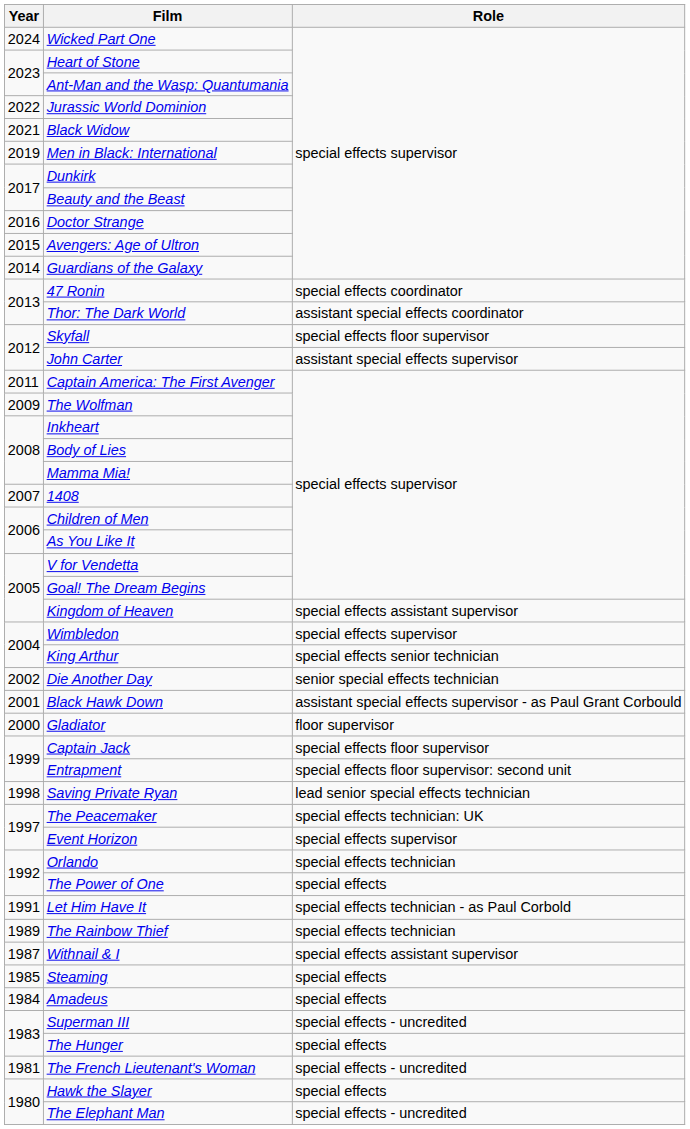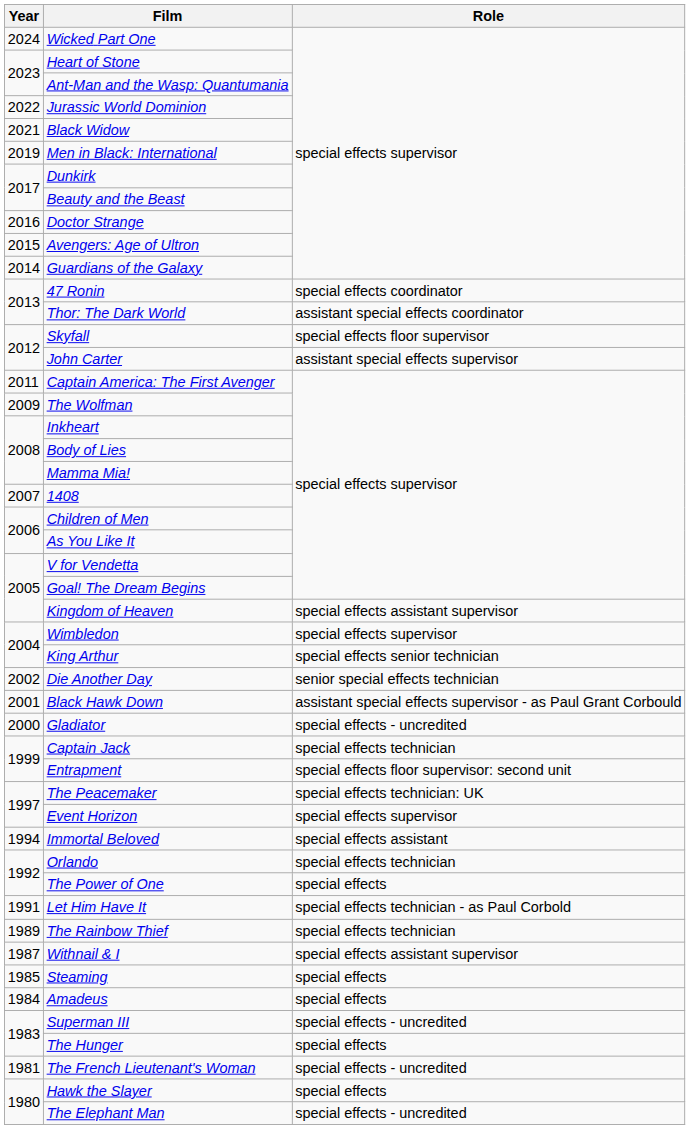 <table class="wikitable" style="font-size: 95%;">
 <tr>
 <th>Year</th>
 <th>Film</th>
 <th>Role</th>
 </tr>
 <tr>
 <td>2024</td>
 <td><a href='#'><em>Wicked</em> <em>Part One</em></a></td>
 <td rowspan="11">special effects supervisor</td>
 </tr>
 <tr>
 <td rowspan="2">2023</td>
 <td><em><a href='#'>Heart of Stone</a></em></td>
 </tr>
 <tr>
 <td><em><a href='#'>Ant-Man and the Wasp: Quantumania</a></em></td>
 </tr>
 <tr>
 <td>2022</td>
 <td><em><a href='#'>Jurassic World Dominion</a></em></td>
 </tr>
 <tr>
 <td>2021</td>
 <td><em><a href='#'>Black Widow</a></em></td>
 </tr>
 <tr>
 <td>2019</td>
 <td><em><a href='#'>Men in Black: International</a></em></td>
 </tr>
 <tr>
 <td rowspan="2">2017</td>
 <td><em><a href='#'>Dunkirk</a></em></td>
 </tr>
 <tr>
 <td><em><a href='#'>Beauty and the Beast</a></em></td>
 </tr>
 <tr>
 <td>2016</td>
 <td><em><a href='#'>Doctor Strange</a></em></td>
 </tr>
 <tr>
 <td>2015</td>
 <td><em><a href='#'>Avengers: Age of Ultron</a></em></td>
 </tr>
 <tr>
 <td>2014</td>
 <td><em><a href='#'>Guardians of the Galaxy</a></em></td>
 </tr>
 <tr>
 <td rowspan="2">2013</td>
 <td><em><a href='#'>47 Ronin</a></em></td>
 <td>special effects coordinator</td>
 </tr>
 <tr>
 <td><em><a href='#'>Thor: The Dark World</a></em></td>
 <td>assistant special effects coordinator</td>
 </tr>
 <tr>
 <td rowspan="2">2012</td>
 <td><em><a href='#'>Skyfall</a></em></td>
 <td>special effects floor supervisor</td>
 </tr>
 <tr>
 <td><em><a href='#'>John Carter</a></em></td>
 <td>assistant special effects supervisor</td>
 </tr>
 <tr>
 <td>2011</td>
 <td><em><a href='#'>Captain America: The First Avenger</a></em></td>
 <td rowspan="10">special effects supervisor</td>
 </tr>
 <tr>
 <td>2009</td>
 <td><em><a href='#'>The Wolfman</a></em></td>
 </tr>
 <tr>
 <td rowspan="3">2008</td>
 <td><em><a href='#'>Inkheart</a></em></td>
 </tr>
 <tr>
 <td><em><a href='#'>Body of Lies</a></em></td>
 </tr>
 <tr>
 <td><em><a href='#'>Mamma Mia!</a></em></td>
 </tr>
 <tr>
 <td>2007</td>
 <td><em><a href='#'>1408</a></em></td>
 </tr>
 <tr>
 <td rowspan="2">2006</td>
 <td><em><a href='#'>Children of Men</a></em></td>
 </tr>
 <tr>
 <td><em><a href='#'>As You Like It</a></em></td>
 </tr>
 <tr>
 <td rowspan="3">2005</td>
 <td><em><a href='#'>V for Vendetta</a></em></td>
 </tr>
 <tr>
 <td><em><a href='#'>Goal! The Dream Begins</a></em></td>
 </tr>
 <tr>
 <td><em><a href='#'>Kingdom of Heaven</a></em></td>
 <td>special effects assistant supervisor</td>
 </tr>
 <tr>
 <td rowspan="2">2004</td>
 <td><em><a href='#'>Wimbledon</a></em></td>
 <td>special effects supervisor</td>
 </tr>
 <tr>
 <td><em><a href='#'>King Arthur</a></em></td>
 <td>special effects senior technician</td>
 </tr>
 <tr>
 <td>2002</td>
 <td><em><a href='#'>Die Another Day</a></em></td>
 <td>senior special effects technician</td>
 </tr>
 <tr>
 <td>2001</td>
 <td><em><a href='#'>Black Hawk Down</a></em></td>
 <td>assistant special effects supervisor - as Paul Grant Corbould</td>
 </tr>
 <tr>
 <td>2000</td>
 <td><em><a href='#'>Gladiator</a></em></td>
-<td>floor supervisor</td>
+<td>special effects - uncredited</td>
 </tr>
 <tr>
 <td rowspan="2">1999</td>
 <td><em><a href='#'>Captain Jack</a></em></td>
-<td>special effects floor supervisor</td>
+<td>special effects technician</td>
 </tr>
 <tr>
 <td><em><a href='#'>Entrapment</a></em></td>
 <td>special effects floor supervisor: second unit</td>
-</tr>
-<tr>
-<td>1998</td>
-<td><em><a href='#'>Saving Private Ryan</a></em></td>
-<td>lead senior special effects technician</td>
 </tr>
 <tr>
 <td rowspan="2">1997</td>
 <td><em><a href='#'>The Peacemaker</a></em></td>
 <td>special effects technician: UK</td>
 </tr>
 <tr>
 <td><em><a href='#'>Event Horizon</a></em></td>
 <td>special effects supervisor</td>
+</tr>
+<tr>
+<td>1994</td>
+<td><em><a href='#'>Immortal Beloved</a></em></td>
+<td>special effects assistant</td>
 </tr>
 <tr>
 <td rowspan="2">1992</td>
 <td><em><a href='#'>Orlando</a></em></td>
 <td>special effects technician</td>
 </tr>
 <tr>
 <td><em><a href='#'>The Power of One</a></em></td>
 <td>special effects</td>
 </tr>
 <tr>
 <td>1991</td>
 <td><em><a href='#'>Let Him Have It</a></em></td>
 <td>special effects technician - as Paul Corbold</td>
 </tr>
 <tr>
 <td>1989</td>
 <td><em><a href='#'>The Rainbow Thief</a></em></td>
 <td>special effects technician</td>
 </tr>
 <tr>
 <td>1987</td>
 <td><em><a href='#'>Withnail & I</a></em></td>
 <td>special effects assistant supervisor</td>
 </tr>
 <tr>
 <td>1985</td>
 <td><em><a href='#'>Steaming</a></em></td>
 <td>special effects</td>
 </tr>
 <tr>
 <td>1984</td>
 <td><em><a href='#'>Amadeus</a></em></td>
 <td>special effects</td>
 </tr>
 <tr>
 <td rowspan="2">1983</td>
 <td><em><a href='#'>Superman III</a></em></td>
 <td>special effects - uncredited</td>
 </tr>
 <tr>
 <td><em><a href='#'>The Hunger</a></em></td>
 <td>special effects</td>
 </tr>
 <tr>
 <td>1981</td>
 <td><em><a href='#'>The French Lieutenant's Woman</a></em></td>
 <td>special effects - uncredited</td>
 </tr>
 <tr>
 <td rowspan="2">1980</td>
 <td><em><a href='#'>Hawk the Slayer</a></em></td>
 <td>special effects</td>
 </tr>
 <tr>
 <td><em><a href='#'>The Elephant Man</a></em></td>
 <td>special effects - uncredited</td>
 </tr>
 </table>
